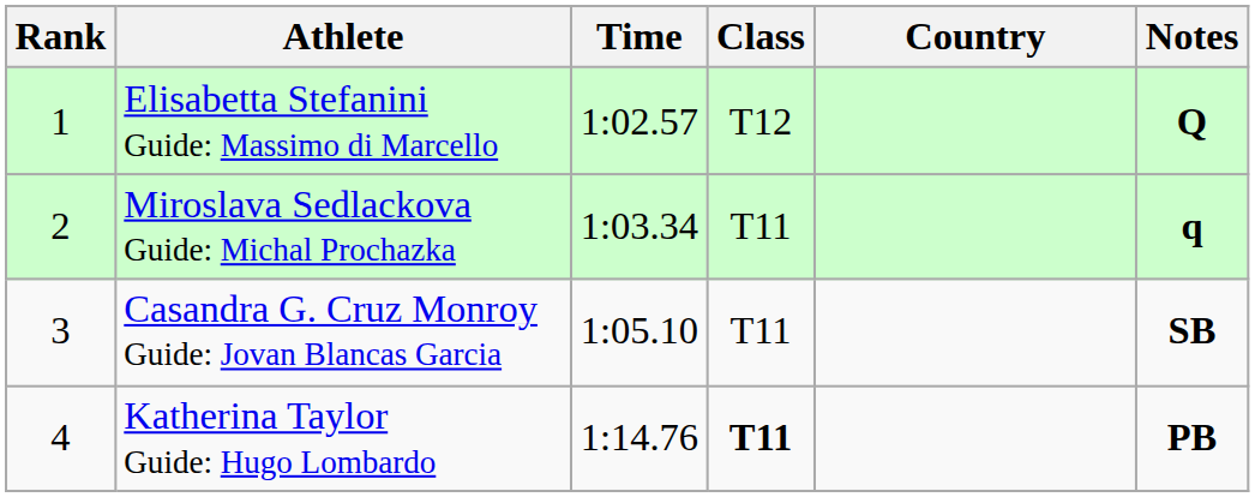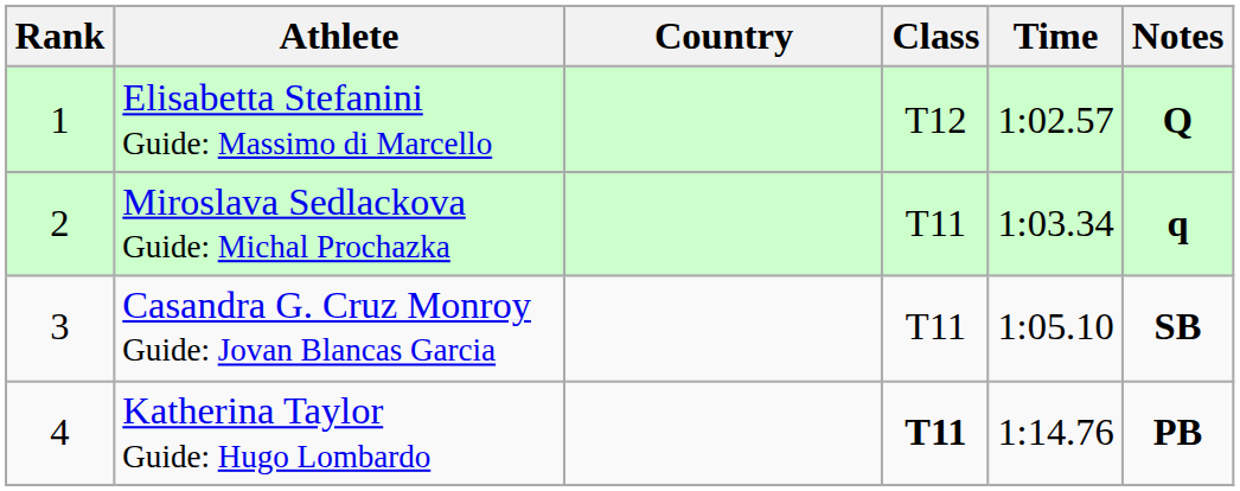 <table class="wikitable sortable" style="text-align:center">
 <tr>
 <th>Rank</th>
 <th style="width:180px">Athlete</th>
+<th style="width:125px">Country</th>
+<th>Class</th>
 <th>Time</th>
-<th>Class</th>
-<th style="width:125px">Country</th>
 <th>Notes</th>
 </tr>
 <tr style="background:#cfc;">
 <td>1</td>
 <td style="text-align:left;"><a href='#'>Elisabetta Stefanini</a><br><small>Guide: <a href='#'>Massimo di Marcello</a></small></td>
+<td style="text-align:left;"></td>
+<td>T12</td>
 <td>1:02.57</td>
-<td>T12</td>
-<td style="text-align:left;"></td>
 <td><strong>Q</strong></td>
 </tr>
 <tr style="background:#cfc;">
 <td>2</td>
 <td style="text-align:left;"><a href='#'>Miroslava Sedlackova</a><br><small>Guide: <a href='#'>Michal Prochazka</a></small></td>
+<td style="text-align:left;"></td>
+<td>T11</td>
 <td>1:03.34</td>
-<td>T11</td>
-<td style="text-align:left;"></td>
 <td><strong>q</strong></td>
 </tr>
 <tr>
 <td>3</td>
 <td style="text-align:left;"><a href='#'>Casandra G. Cruz Monroy</a><br><small>Guide: <a href='#'>Jovan Blancas Garcia</a></small></td>
+<td style="text-align:left;"></td>
+<td>T11</td>
 <td>1:05.10</td>
-<td>T11</td>
-<td style="text-align:left;"></td>
 <td><strong>SB</strong></td>
 </tr>
 <tr>
 <td>4</td>
 <td style="text-align:left;"><a href='#'>Katherina Taylor</a><br><small>Guide: <a href='#'>Hugo Lombardo</a></small></td>
+<td style="text-align:left;"></td>
+<td><strong>T11</strong></td>
 <td>1:14.76</td>
-<td><strong>T11</strong></td>
-<td style="text-align:left;"></td>
 <td><strong>PB</strong></td>
 </tr>
 </table>
